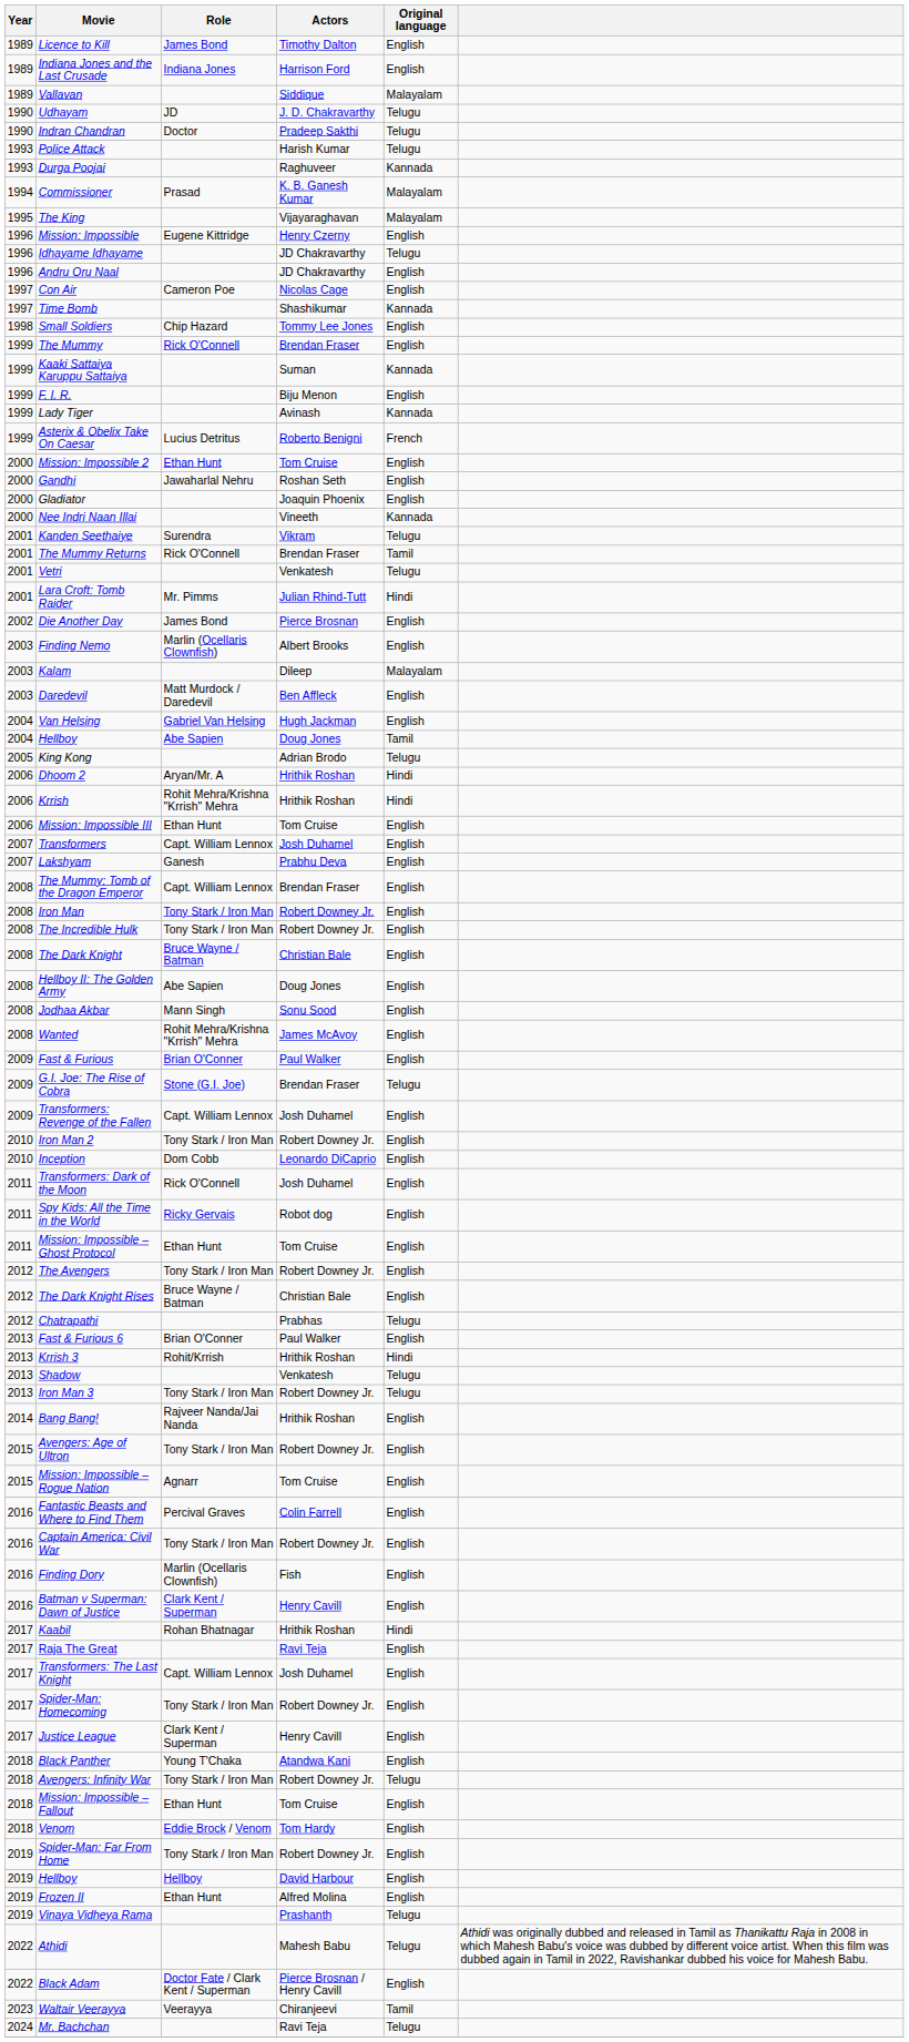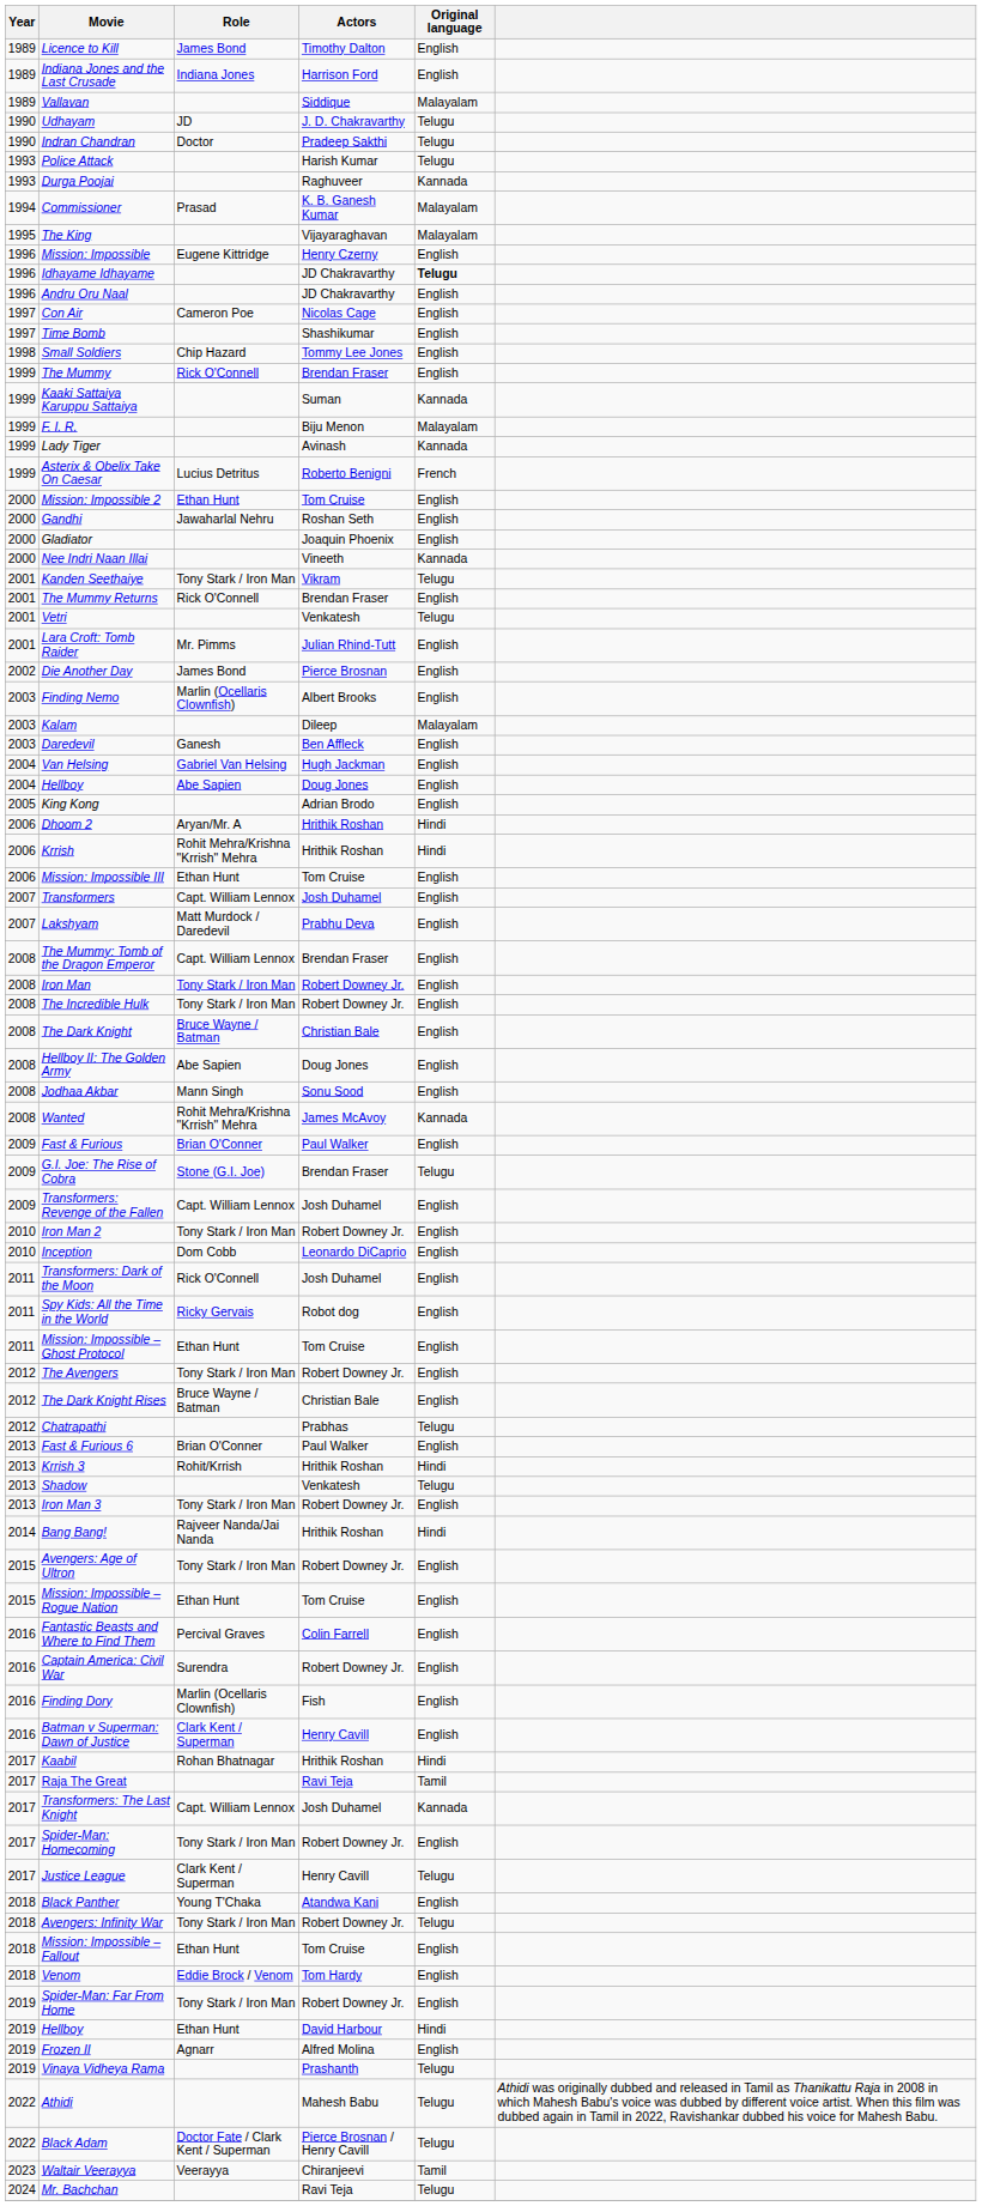 <table class="wikitable">
 <tr>
 <th>Year</th>
 <th>Movie</th>
 <th>Role</th>
 <th>Actors</th>
 <th>Original language</th>
 <th class="unsortable"></th>
 </tr>
 <tr>
 <td>1989</td>
 <td><em><a href='#'>Licence to Kill</a></em></td>
 <td><a href='#'>James Bond</a></td>
 <td><a href='#'>Timothy Dalton</a></td>
 <td>English</td>
 <td></td>
 </tr>
 <tr>
 <td>1989</td>
 <td><em><a href='#'>Indiana Jones and the Last Crusade</a></em></td>
 <td><a href='#'>Indiana Jones</a></td>
 <td><a href='#'>Harrison Ford</a></td>
 <td>English</td>
 <td></td>
 </tr>
 <tr>
 <td>1989</td>
 <td><em><a href='#'>Vallavan</a></em></td>
 <td></td>
 <td><a href='#'>Siddique</a></td>
 <td>Malayalam</td>
 <td></td>
 </tr>
 <tr>
 <td>1990</td>
 <td><em><a href='#'>Udhayam</a></em></td>
 <td>JD</td>
 <td><a href='#'>J. D. Chakravarthy</a></td>
 <td>Telugu</td>
 <td></td>
 </tr>
 <tr>
 <td>1990</td>
 <td><em><a href='#'>Indran Chandran</a></em></td>
 <td>Doctor</td>
 <td><a href='#'>Pradeep Sakthi</a></td>
 <td>Telugu</td>
 <td></td>
 </tr>
 <tr>
 <td>1993</td>
 <td><em><a href='#'>Police Attack</a></em></td>
 <td></td>
 <td>Harish Kumar</td>
 <td>Telugu</td>
 <td></td>
 </tr>
 <tr>
 <td>1993</td>
 <td><em><a href='#'>Durga Poojai</a></em></td>
 <td></td>
 <td>Raghuveer</td>
 <td>Kannada</td>
 <td></td>
 </tr>
 <tr>
 <td>1994</td>
 <td><em><a href='#'>Commissioner</a></em></td>
 <td>Prasad</td>
 <td><a href='#'>K. B. Ganesh Kumar</a></td>
 <td>Malayalam</td>
 <td></td>
 </tr>
 <tr>
 <td>1995</td>
 <td><em><a href='#'>The King</a></em></td>
 <td></td>
 <td>Vijayaraghavan</td>
 <td>Malayalam</td>
 <td></td>
 </tr>
 <tr>
 <td>1996</td>
 <td><em><a href='#'>Mission: Impossible</a></em></td>
 <td>Eugene Kittridge</td>
 <td><a href='#'>Henry Czerny</a></td>
 <td>English</td>
 <td></td>
 </tr>
 <tr>
 <td>1996</td>
 <td><em><a href='#'>Idhayame Idhayame</a></em></td>
 <td></td>
 <td>JD Chakravarthy</td>
-<td>Telugu</td>
+<td><strong>Telugu</strong></td>
 <td></td>
 </tr>
 <tr>
 <td>1996</td>
 <td><em><a href='#'>Andru Oru Naal</a></em></td>
 <td></td>
 <td>JD Chakravarthy</td>
 <td>English</td>
 <td></td>
 </tr>
 <tr>
 <td>1997</td>
 <td><em><a href='#'>Con Air</a></em></td>
 <td>Cameron Poe</td>
 <td><a href='#'>Nicolas Cage</a></td>
 <td>English</td>
 <td></td>
 </tr>
 <tr>
 <td>1997</td>
 <td><em><a href='#'>Time Bomb</a></em></td>
 <td></td>
 <td>Shashikumar</td>
-<td>Kannada</td>
+<td>English</td>
 <td></td>
 </tr>
 <tr>
 <td>1998</td>
 <td><em><a href='#'>Small Soldiers</a></em></td>
 <td>Chip Hazard</td>
 <td><a href='#'>Tommy Lee Jones</a></td>
 <td>English</td>
 <td></td>
 </tr>
 <tr>
 <td>1999</td>
 <td><em><a href='#'>The Mummy</a></em></td>
 <td><a href='#'>Rick O'Connell</a></td>
 <td><a href='#'>Brendan Fraser</a></td>
 <td>English</td>
 <td></td>
 </tr>
 <tr>
 <td>1999</td>
 <td><em><a href='#'>Kaaki Sattaiya Karuppu Sattaiya</a></em></td>
 <td></td>
 <td>Suman</td>
 <td>Kannada</td>
 <td></td>
 </tr>
 <tr>
 <td>1999</td>
 <td><em><a href='#'>F. I. R.</a></em></td>
 <td></td>
 <td>Biju Menon</td>
-<td>English</td>
+<td>Malayalam</td>
 <td></td>
 </tr>
 <tr>
 <td>1999</td>
 <td><em>Lady Tiger</em></td>
 <td></td>
 <td>Avinash</td>
 <td>Kannada</td>
 <td></td>
 </tr>
 <tr>
 <td>1999</td>
 <td><em><a href='#'>Asterix & Obelix Take On Caesar</a></em></td>
 <td>Lucius Detritus</td>
 <td><a href='#'>Roberto Benigni</a></td>
 <td>French</td>
 <td></td>
 </tr>
 <tr>
 <td>2000</td>
 <td><em><a href='#'>Mission: Impossible 2</a></em></td>
 <td><a href='#'>Ethan Hunt</a></td>
 <td><a href='#'>Tom Cruise</a></td>
 <td>English</td>
 <td></td>
 </tr>
 <tr>
 <td>2000</td>
 <td><em><a href='#'>Gandhi</a></em></td>
 <td>Jawaharlal Nehru</td>
 <td>Roshan Seth</td>
 <td>English</td>
 <td></td>
 </tr>
 <tr>
 <td>2000</td>
 <td><em>Gladiator</em></td>
 <td></td>
 <td>Joaquin Phoenix</td>
 <td>English</td>
 <td></td>
 </tr>
 <tr>
 <td>2000</td>
 <td><em><a href='#'>Nee Indri Naan Illai</a></em></td>
 <td></td>
 <td>Vineeth</td>
 <td>Kannada</td>
 <td></td>
 </tr>
 <tr>
 <td>2001</td>
 <td><em><a href='#'>Kanden Seethaiye</a></em></td>
-<td>Surendra</td>
+<td Tony Stark (Marvel Cinematic Universe)>Tony Stark / Iron Man</td>
 <td><a href='#'>Vikram</a></td>
 <td>Telugu</td>
 <td></td>
 </tr>
 <tr>
 <td>2001</td>
 <td><em><a href='#'>The Mummy Returns</a></em></td>
 <td>Rick O'Connell</td>
 <td>Brendan Fraser</td>
-<td>Tamil</td>
+<td>English</td>
 <td></td>
 </tr>
 <tr>
 <td>2001</td>
 <td><em><a href='#'>Vetri</a></em></td>
 <td></td>
 <td>Venkatesh</td>
 <td>Telugu</td>
 <td></td>
 </tr>
 <tr>
 <td>2001</td>
 <td><em><a href='#'>Lara Croft: Tomb Raider</a></em></td>
 <td>Mr. Pimms</td>
 <td><a href='#'>Julian Rhind-Tutt</a></td>
-<td>Hindi</td>
+<td>English</td>
 <td></td>
 </tr>
 <tr>
 <td>2002</td>
 <td><em><a href='#'>Die Another Day</a></em></td>
 <td>James Bond</td>
 <td><a href='#'>Pierce Brosnan</a></td>
 <td>English</td>
 <td></td>
 </tr>
 <tr>
 <td>2003</td>
 <td><em><a href='#'>Finding Nemo</a></em></td>
 <td>Marlin (<a href='#'>Ocellaris Clownfish</a>)</td>
 <td>Albert Brooks</td>
 <td>English</td>
 <td></td>
 </tr>
 <tr>
 <td>2003</td>
 <td><em><a href='#'>Kalam</a></em></td>
 <td></td>
 <td>Dileep</td>
 <td>Malayalam</td>
 <td></td>
 </tr>
 <tr>
 <td>2003</td>
 <td><em><a href='#'>Daredevil</a></em></td>
-<td>Matt Murdock / Daredevil</td>
+<td>Ganesh</td>
 <td><a href='#'>Ben Affleck</a></td>
 <td>English</td>
 <td></td>
 </tr>
 <tr>
 <td>2004</td>
 <td><em><a href='#'>Van Helsing</a></em></td>
 <td><a href='#'>Gabriel Van Helsing</a></td>
 <td><a href='#'>Hugh Jackman</a></td>
 <td>English</td>
 <td></td>
 </tr>
 <tr>
 <td>2004</td>
 <td><em><a href='#'>Hellboy</a></em></td>
 <td><a href='#'>Abe Sapien</a></td>
 <td><a href='#'>Doug Jones</a></td>
-<td>Tamil</td>
+<td>English</td>
 <td></td>
 </tr>
 <tr>
 <td>2005</td>
 <td><em>King Kong</em></td>
 <td></td>
 <td>Adrian Brodo</td>
-<td>Telugu</td>
+<td>English</td>
 <td></td>
 </tr>
 <tr>
 <td>2006</td>
 <td><em><a href='#'>Dhoom 2</a></em></td>
 <td>Aryan/Mr. A</td>
 <td><a href='#'>Hrithik Roshan</a></td>
 <td>Hindi</td>
 <td></td>
 </tr>
 <tr>
 <td>2006</td>
 <td><em><a href='#'>Krrish</a></em></td>
 <td>Rohit Mehra/Krishna "Krrish" Mehra</td>
 <td>Hrithik Roshan</td>
 <td>Hindi</td>
 <td></td>
 </tr>
 <tr>
 <td>2006</td>
 <td><em><a href='#'>Mission: Impossible III</a></em></td>
 <td>Ethan Hunt</td>
 <td>Tom Cruise</td>
 <td>English</td>
 <td></td>
 </tr>
 <tr>
 <td>2007</td>
 <td><em><a href='#'>Transformers</a></em></td>
 <td>Capt. William Lennox</td>
 <td><a href='#'>Josh Duhamel</a></td>
 <td>English</td>
 <td></td>
 </tr>
 <tr>
 <td>2007</td>
 <td><em><a href='#'>Lakshyam</a></em></td>
-<td>Ganesh</td>
+<td>Matt Murdock / Daredevil</td>
 <td><a href='#'>Prabhu Deva</a></td>
 <td>English</td>
 <td></td>
 </tr>
 <tr>
 <td>2008</td>
 <td><em><a href='#'>The Mummy: Tomb of the Dragon Emperor</a></em></td>
 <td>Capt. William Lennox</td>
 <td>Brendan Fraser</td>
 <td>English</td>
 <td></td>
 </tr>
 <tr>
 <td>2008</td>
 <td><em><a href='#'>Iron Man</a></em></td>
 <td><a href='#'>Tony Stark / Iron Man</a></td>
 <td><a href='#'>Robert Downey Jr.</a></td>
 <td>English</td>
 <td></td>
 </tr>
 <tr>
 <td>2008</td>
 <td><em><a href='#'>The Incredible Hulk</a></em></td>
 <td Tony Stark (Marvel Cinematic Universe)>Tony Stark / Iron Man</td>
 <td>Robert Downey Jr.</td>
 <td>English</td>
 <td></td>
 </tr>
 <tr>
 <td>2008</td>
 <td><em><a href='#'>The Dark Knight</a></em></td>
 <td><a href='#'>Bruce Wayne / Batman</a></td>
 <td><a href='#'>Christian Bale</a></td>
 <td>English</td>
 <td></td>
 </tr>
 <tr>
 <td>2008</td>
 <td><em><a href='#'>Hellboy II: The Golden Army</a></em></td>
 <td>Abe Sapien</td>
 <td Doug Jones (actor)>Doug Jones</td>
 <td>English</td>
 <td></td>
 </tr>
 <tr>
 <td>2008</td>
 <td><em><a href='#'>Jodhaa Akbar</a></em></td>
 <td>Mann Singh</td>
 <td><a href='#'>Sonu Sood</a></td>
 <td>English</td>
 <td></td>
 </tr>
 <tr>
 <td>2008</td>
 <td><em><a href='#'>Wanted</a></em></td>
 <td>Rohit Mehra/Krishna "Krrish" Mehra</td>
 <td><a href='#'>James McAvoy</a></td>
-<td>English</td>
+<td>Kannada</td>
 <td></td>
 </tr>
 <tr>
 <td>2009</td>
 <td><em><a href='#'>Fast & Furious</a></em></td>
 <td><a href='#'>Brian O'Conner</a></td>
 <td><a href='#'>Paul Walker</a></td>
 <td>English</td>
 <td></td>
 </tr>
 <tr>
 <td>2009</td>
 <td><em><a href='#'>G.I. Joe: The Rise of Cobra</a></em></td>
 <td><a href='#'>Stone (G.I. Joe)</a></td>
 <td>Brendan Fraser</td>
 <td>Telugu</td>
 <td></td>
 </tr>
 <tr>
 <td>2009</td>
 <td><em><a href='#'>Transformers: Revenge of the Fallen</a></em></td>
 <td>Capt. William Lennox</td>
 <td>Josh Duhamel</td>
 <td>English</td>
 <td></td>
 </tr>
 <tr>
 <td>2010</td>
 <td><em><a href='#'>Iron Man 2</a></em></td>
 <td Tony Stark (Marvel Cinematic Universe)>Tony Stark / Iron Man</td>
 <td>Robert Downey Jr.</td>
 <td>English</td>
 <td></td>
 </tr>
 <tr>
 <td>2010</td>
 <td><em><a href='#'>Inception</a></em></td>
 <td>Dom Cobb</td>
 <td><a href='#'>Leonardo DiCaprio</a></td>
 <td>English</td>
 <td></td>
 </tr>
 <tr>
 <td>2011</td>
 <td><em><a href='#'>Transformers: Dark of the Moon</a></em></td>
 <td>Rick O'Connell</td>
 <td>Josh Duhamel</td>
 <td>English</td>
 <td></td>
 </tr>
 <tr>
 <td>2011</td>
 <td><em><a href='#'>Spy Kids: All the Time in the World</a></em></td>
 <td><a href='#'>Ricky Gervais</a></td>
 <td>Robot dog</td>
 <td>English</td>
 <td></td>
 </tr>
 <tr>
 <td>2011</td>
 <td><em><a href='#'>Mission: Impossible – Ghost Protocol</a></em></td>
 <td>Ethan Hunt</td>
 <td>Tom Cruise</td>
 <td>English</td>
 <td></td>
 </tr>
 <tr>
 <td>2012</td>
 <td><em><a href='#'>The Avengers</a></em></td>
 <td Tony Stark (Marvel Cinematic Universe)>Tony Stark / Iron Man</td>
 <td>Robert Downey Jr.</td>
 <td>English</td>
 <td></td>
 </tr>
 <tr>
 <td>2012</td>
 <td><em><a href='#'>The Dark Knight Rises</a></em></td>
 <td Batman>Bruce Wayne / Batman</td>
 <td>Christian Bale</td>
 <td>English</td>
 <td></td>
 </tr>
 <tr>
 <td>2012</td>
 <td><em><a href='#'>Chatrapathi</a></em></td>
 <td></td>
 <td>Prabhas</td>
 <td>Telugu</td>
 <td></td>
 </tr>
 <tr>
 <td>2013</td>
 <td><em><a href='#'>Fast & Furious 6</a></em></td>
 <td>Brian O'Conner</td>
 <td>Paul Walker</td>
 <td>English</td>
 <td></td>
 </tr>
 <tr>
 <td>2013</td>
 <td><em><a href='#'>Krrish 3</a></em></td>
 <td>Rohit/Krrish</td>
 <td>Hrithik Roshan</td>
 <td>Hindi</td>
 <td></td>
 </tr>
 <tr>
 <td>2013</td>
 <td><em><a href='#'>Shadow</a></em></td>
 <td></td>
 <td>Venkatesh</td>
 <td>Telugu</td>
 <td></td>
 </tr>
 <tr>
 <td>2013</td>
 <td><em><a href='#'>Iron Man 3</a></em></td>
 <td Tony Stark (Marvel Cinematic Universe)>Tony Stark / Iron Man</td>
 <td>Robert Downey Jr.</td>
-<td>Telugu</td>
+<td>English</td>
 <td></td>
 </tr>
 <tr>
 <td>2014</td>
 <td><em><a href='#'>Bang Bang!</a></em></td>
 <td>Rajveer Nanda/Jai Nanda</td>
 <td>Hrithik Roshan</td>
-<td>English</td>
+<td>Hindi</td>
 <td></td>
 </tr>
 <tr>
 <td>2015</td>
 <td><em><a href='#'>Avengers: Age of Ultron</a></em></td>
 <td Tony Stark (Marvel Cinematic Universe)>Tony Stark / Iron Man</td>
 <td>Robert Downey Jr.</td>
 <td>English</td>
 <td></td>
 </tr>
 <tr>
 <td>2015</td>
 <td><em><a href='#'>Mission: Impossible – Rogue Nation</a></em></td>
-<td>Agnarr</td>
+<td>Ethan Hunt</td>
 <td>Tom Cruise</td>
 <td>English</td>
 <td></td>
 </tr>
 <tr>
 <td>2016</td>
 <td><em><a href='#'>Fantastic Beasts and Where to Find Them</a></em></td>
 <td>Percival Graves</td>
 <td><a href='#'>Colin Farrell</a></td>
 <td>English</td>
 <td></td>
 </tr>
 <tr>
 <td>2016</td>
 <td><em><a href='#'>Captain America: Civil War</a></em></td>
-<td Tony Stark (Marvel Cinematic Universe)>Tony Stark / Iron Man</td>
+<td>Surendra</td>
 <td>Robert Downey Jr.</td>
 <td>English</td>
 <td></td>
 </tr>
 <tr>
 <td>2016</td>
 <td><em><a href='#'>Finding Dory</a></em></td>
 <td>Marlin (Ocellaris Clownfish)</td>
 <td>Fish</td>
 <td>English</td>
 <td></td>
 </tr>
 <tr>
 <td>2016</td>
 <td><em><a href='#'>Batman v Superman: Dawn of Justice</a></em></td>
 <td><a href='#'>Clark Kent / Superman</a></td>
 <td><a href='#'>Henry Cavill</a></td>
 <td>English</td>
 <td></td>
 </tr>
 <tr>
 <td>2017</td>
 <td><em><a href='#'>Kaabil</a></em></td>
 <td>Rohan Bhatnagar</td>
 <td>Hrithik Roshan</td>
 <td>Hindi</td>
 <td></td>
 </tr>
 <tr>
 <td>2017</td>
 <td><a href='#'>Raja The Great</a></td>
 <td></td>
 <td><a href='#'>Ravi Teja</a></td>
-<td>English</td>
+<td>Tamil</td>
 <td></td>
 </tr>
 <tr>
 <td>2017</td>
 <td><em><a href='#'>Transformers: The Last Knight</a></em></td>
 <td>Capt. William Lennox</td>
 <td>Josh Duhamel</td>
-<td>English</td>
+<td>Kannada</td>
 <td></td>
 </tr>
 <tr>
 <td>2017</td>
 <td><em><a href='#'>Spider-Man: Homecoming</a></em></td>
 <td Tony Stark (Marvel Cinematic Universe)>Tony Stark / Iron Man</td>
 <td>Robert Downey Jr.</td>
 <td>English</td>
 <td></td>
 </tr>
 <tr>
 <td>2017</td>
 <td><em><a href='#'>Justice League</a></em></td>
 <td Superman>Clark Kent / Superman</td>
 <td>Henry Cavill</td>
-<td>English</td>
+<td>Telugu</td>
 <td></td>
 </tr>
 <tr>
 <td>2018</td>
 <td><em><a href='#'>Black Panther</a></em></td>
 <td>Young T'Chaka</td>
 <td><a href='#'>Atandwa Kani</a></td>
 <td>English</td>
 <td></td>
 </tr>
 <tr>
 <td>2018</td>
 <td><em><a href='#'>Avengers: Infinity War</a></em></td>
 <td Tony Stark (Marvel Cinematic Universe)>Tony Stark / Iron Man</td>
 <td>Robert Downey Jr.</td>
 <td>Telugu</td>
 <td></td>
 </tr>
 <tr>
 <td>2018</td>
 <td><em><a href='#'>Mission: Impossible – Fallout</a></em></td>
 <td>Ethan Hunt</td>
 <td>Tom Cruise</td>
 <td>English</td>
 <td></td>
 </tr>
 <tr>
 <td>2018</td>
 <td><em><a href='#'>Venom</a></em></td>
 <td><a href='#'>Eddie Brock</a> / <a href='#'>Venom</a></td>
 <td><a href='#'>Tom Hardy</a></td>
 <td>English</td>
 <td></td>
 </tr>
 <tr>
 <td>2019</td>
 <td><em><a href='#'>Spider-Man: Far From Home</a></em></td>
 <td Tony Stark (Marvel Cinematic Universe)>Tony Stark / Iron Man</td>
 <td>Robert Downey Jr.</td>
 <td>English</td>
 <td></td>
 </tr>
 <tr>
 <td>2019</td>
 <td><em><a href='#'>Hellboy</a></em></td>
-<td><a href='#'>Hellboy</a></td>
+<td>Ethan Hunt</td>
 <td><a href='#'>David Harbour</a></td>
-<td>English</td>
+<td>Hindi</td>
 <td></td>
 </tr>
 <tr>
 <td>2019</td>
 <td><em><a href='#'>Frozen II</a></em></td>
-<td>Ethan Hunt</td>
+<td>Agnarr</td>
 <td>Alfred Molina</td>
 <td>English</td>
 <td></td>
 </tr>
 <tr>
 <td>2019</td>
 <td><em><a href='#'>Vinaya Vidheya Rama</a></em></td>
 <td></td>
 <td><a href='#'>Prashanth</a></td>
 <td>Telugu</td>
 <td></td>
 </tr>
 <tr>
 <td>2022</td>
 <td><em><a href='#'>Athidi</a></em></td>
 <td></td>
 <td>Mahesh Babu</td>
 <td>Telugu</td>
 <td><em>Athidi</em> was originally dubbed and released in Tamil as <em>Thanikattu Raja</em> in 2008 in which Mahesh Babu's voice was dubbed by different voice artist. When this film was dubbed again in Tamil in 2022, Ravishankar dubbed his voice for Mahesh Babu.</td>
 </tr>
 <tr>
 <td>2022</td>
 <td><em><a href='#'>Black Adam</a></em></td>
 <td><a href='#'>Doctor Fate</a> / Clark Kent / Superman</td>
 <td><a href='#'>Pierce Brosnan</a> / Henry Cavill</td>
-<td>English</td>
+<td>Telugu</td>
 <td></td>
 </tr>
 <tr>
 <td>2023</td>
 <td><em><a href='#'>Waltair Veerayya</a></em></td>
 <td>Veerayya</td>
 <td>Chiranjeevi</td>
 <td>Tamil</td>
 <td></td>
 </tr>
 <tr>
 <td>2024</td>
 <td><em><a href='#'>Mr. Bachchan</a></em></td>
 <td></td>
 <td>Ravi Teja</td>
 <td>Telugu</td>
 <td></td>
 </tr>
 <tr>
 </tr>
 </table>
